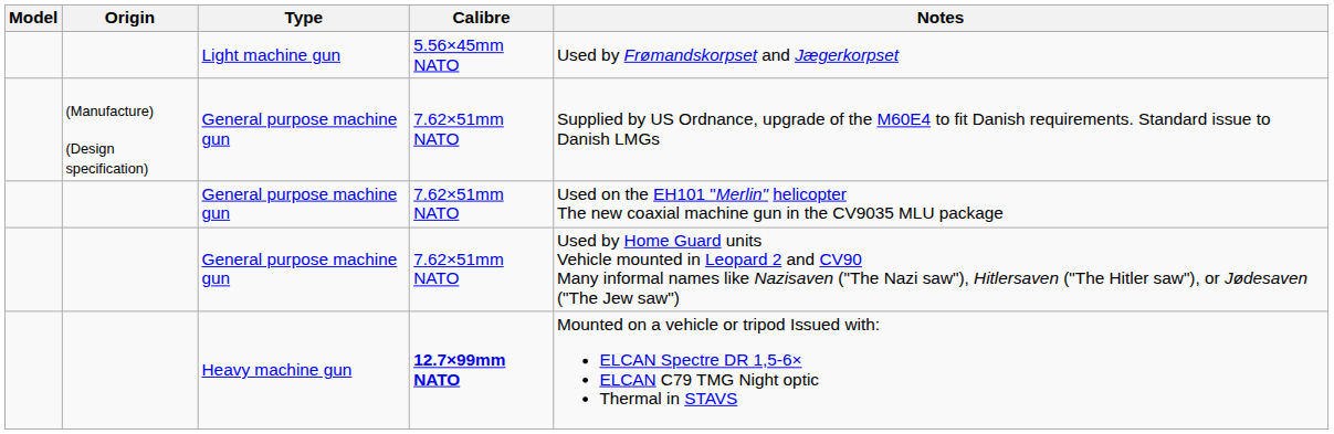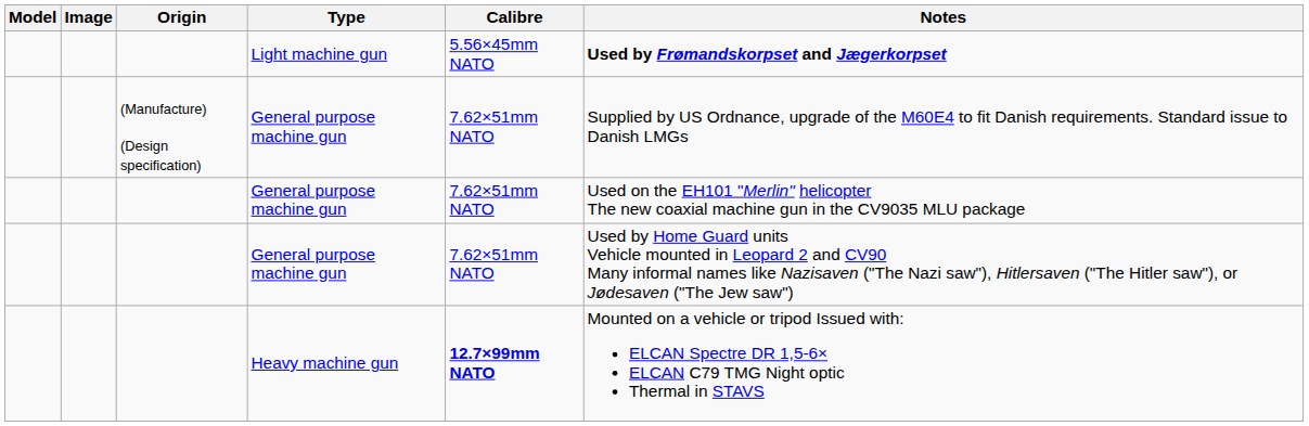 <table class="wikitable sortable">
 <tr>
 <th>Model</th>
+<th>Image</th>
 <th>Origin</th>
 <th>Type</th>
 <th>Calibre</th>
 <th>Notes</th>
 </tr>
 <tr>
 <td></td>
 <td></td>
+<td></td>
 <td><a href='#'>Light machine gun</a></td>
 <td><a href='#'>5.56×45mm NATO</a></td>
-<td>Used by <em><a href='#'>Frømandskorpset</a></em> and  <em><a href='#'>Jægerkorpset</a></em></td>
+<td><strong>Used by <em><a href='#'>Frømandskorpset</a></em> and  <em><a href='#'>Jægerkorpset</a></em></strong></td>
 </tr>
 <tr>
+<td></td>
 <td></td>
 <td> <br><small>(Manufacture)</small><br><br><small>(Design specification)</small></td>
 <td><a href='#'>General purpose machine gun</a></td>
 <td><a href='#'>7.62×51mm NATO</a></td>
 <td>Supplied by US Ordnance, upgrade of the <a href='#'>M60E4</a> to fit Danish requirements. Standard issue to Danish LMGs</td>
 </tr>
 <tr>
 <td></td>
 <td></td>
+<td></td>
 <td><a href='#'>General purpose machine gun</a></td>
 <td><a href='#'>7.62×51mm NATO</a></td>
 <td>Used on the <a href='#'>EH101 "<em>Merlin"</em></a> <a href='#'>helicopter</a><br>The new coaxial machine gun in the CV9035 MLU package</td>
 </tr>
 <tr>
+<td></td>
 <td></td>
 <td></td>
 <td><a href='#'>General purpose machine gun</a></td>
 <td><a href='#'>7.62×51mm NATO</a></td>
 <td>Used by <a href='#'>Home Guard</a> units<br>Vehicle mounted in <a href='#'>Leopard 2</a> and <a href='#'>CV90</a><br>Many informal names like <em>Nazisaven</em> ("The Nazi saw"), <em>Hitlersaven</em> ("The Hitler saw"), or <em>Jødesaven</em> ("The Jew saw")</td>
 </tr>
 <tr>
 <td></td>
 <td></td>
+<td></td>
 <td><a href='#'>Heavy machine gun</a></td>
 <td><strong><a href='#'>12.7×99mm NATO</a></strong></td>
 <td>Mounted on a vehicle or tripod Issued with:<br><ul><li><a href='#'>ELCAN Spectre DR 1,5-6×</a></li><li><a href='#'>ELCAN</a> C79 TMG Night optic</li><li>Thermal in <a href='#'>STAVS</a></li></ul></td>
 </tr>
 </table>
